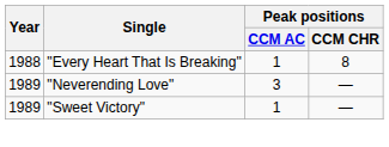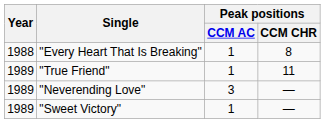 <table class="wikitable">
 <tr>
 <th rowspan="2">Year</th>
 <th rowspan="2">Single</th>
 <th colspan="2">Peak positions</th>
 </tr>
 <tr>
 <th><a href='#'>CCM AC</a></th>
 <th>CCM CHR</th>
 </tr>
 <tr>
 <td>1988</td>
 <td>"Every Heart That Is Breaking"</td>
 <td align="center">1</td>
 <td align="center">8</td>
 </tr>
 <tr>
 <td>1989</td>
+<td>"True Friend"</td>
+<td align="center">1</td>
+<td align="center">11</td>
+</tr>
+<tr>
+<td>1989</td>
 <td>"Neverending Love"</td>
 <td align="center">3</td>
 <td align="center">—</td>
 </tr>
 <tr>
 <td>1989</td>
 <td>"Sweet Victory"</td>
 <td align="center">1</td>
 <td align="center">—</td>
 </tr>
 </table>
